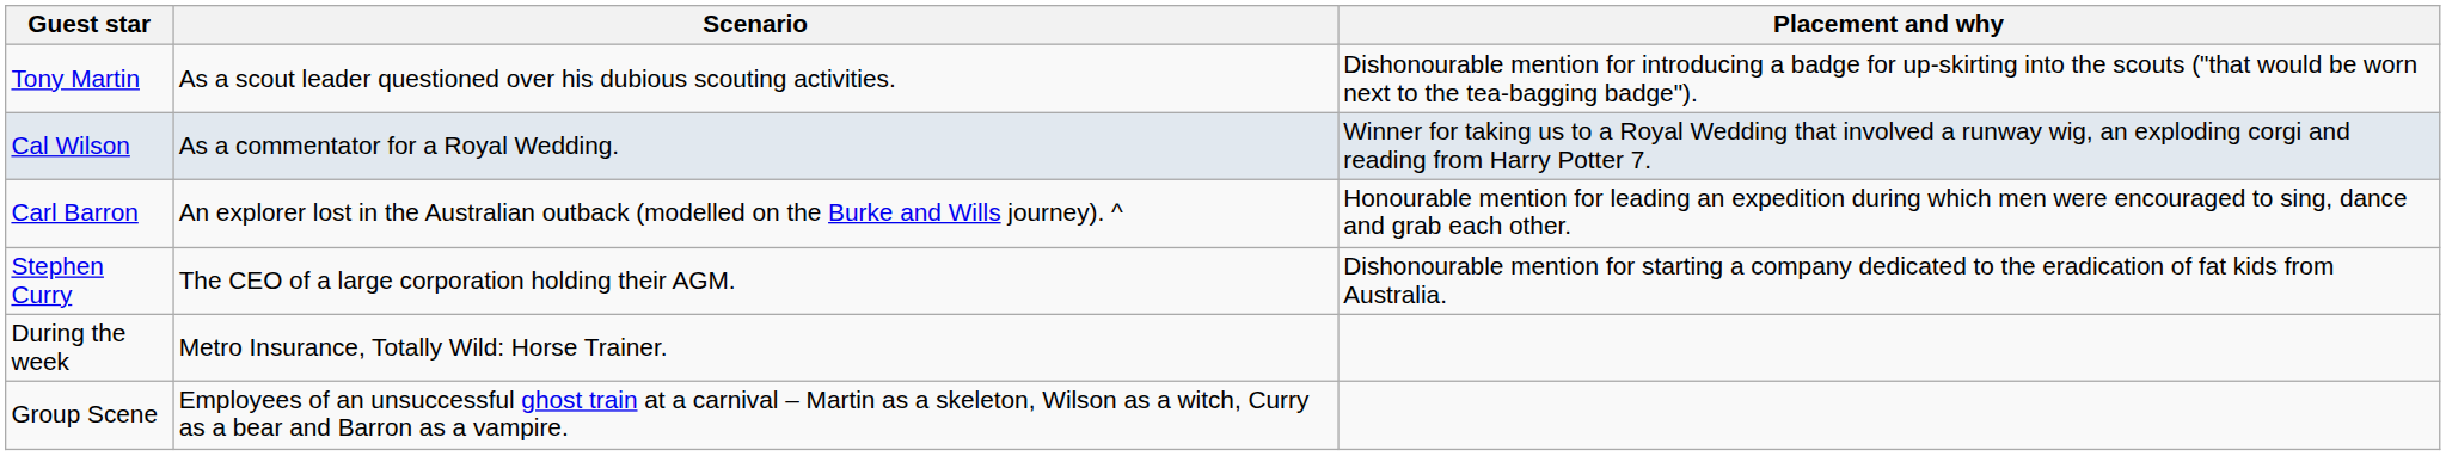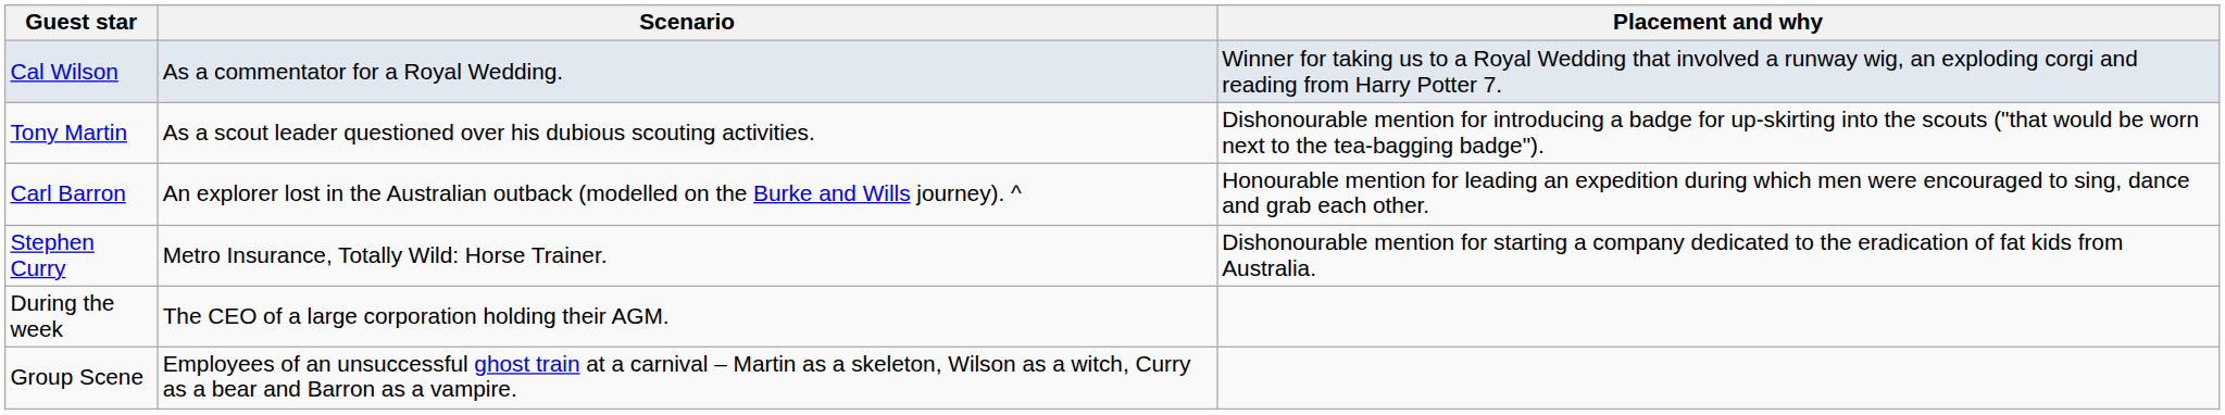 <table class="wikitable">
 <tr>
 <th>Guest star</th>
 <th>Scenario</th>
 <th>Placement and why</th>
 </tr>
+<tr style="background:#E1E8EF;">
+<td><a href='#'>Cal Wilson</a></td>
+<td>As a commentator for a Royal Wedding.</td>
+<td>Winner for taking us to a Royal Wedding that involved a runway wig, an exploding corgi and reading from Harry Potter 7.</td>
+</tr>
 <tr>
 <td><a href='#'>Tony Martin</a></td>
 <td>As a scout leader questioned over his dubious scouting activities.</td>
 <td>Dishonourable mention for introducing a badge for up-skirting into the scouts ("that would be worn next to the tea-bagging badge").</td>
-</tr>
-<tr style="background:#E1E8EF;">
-<td><a href='#'>Cal Wilson</a></td>
-<td>As a commentator for a Royal Wedding.</td>
-<td>Winner for taking us to a Royal Wedding that involved a runway wig, an exploding corgi and reading from Harry Potter 7.</td>
 </tr>
 <tr>
 <td><a href='#'>Carl Barron</a></td>
 <td>An explorer lost in the Australian outback (modelled on the <a href='#'>Burke and Wills</a> journey). ^</td>
 <td>Honourable mention for leading an expedition during which men were encouraged to sing, dance and grab each other.</td>
 </tr>
 <tr>
 <td><a href='#'>Stephen Curry</a></td>
-<td>The CEO of a large corporation holding their AGM.</td>
+<td>Metro Insurance, Totally Wild: Horse Trainer.</td>
 <td>Dishonourable mention for starting a company dedicated to the eradication of fat kids from Australia.</td>
 </tr>
 <tr>
 <td>During the week</td>
-<td>Metro Insurance, Totally Wild: Horse Trainer.</td>
+<td>The CEO of a large corporation holding their AGM.</td>
 <td></td>
 </tr>
 <tr>
 <td>Group Scene</td>
 <td>Employees of an unsuccessful <a href='#'>ghost train</a> at a carnival – Martin as a skeleton, Wilson as a witch, Curry as a bear and Barron as a vampire.</td>
 <td></td>
 </tr>
 </table>
